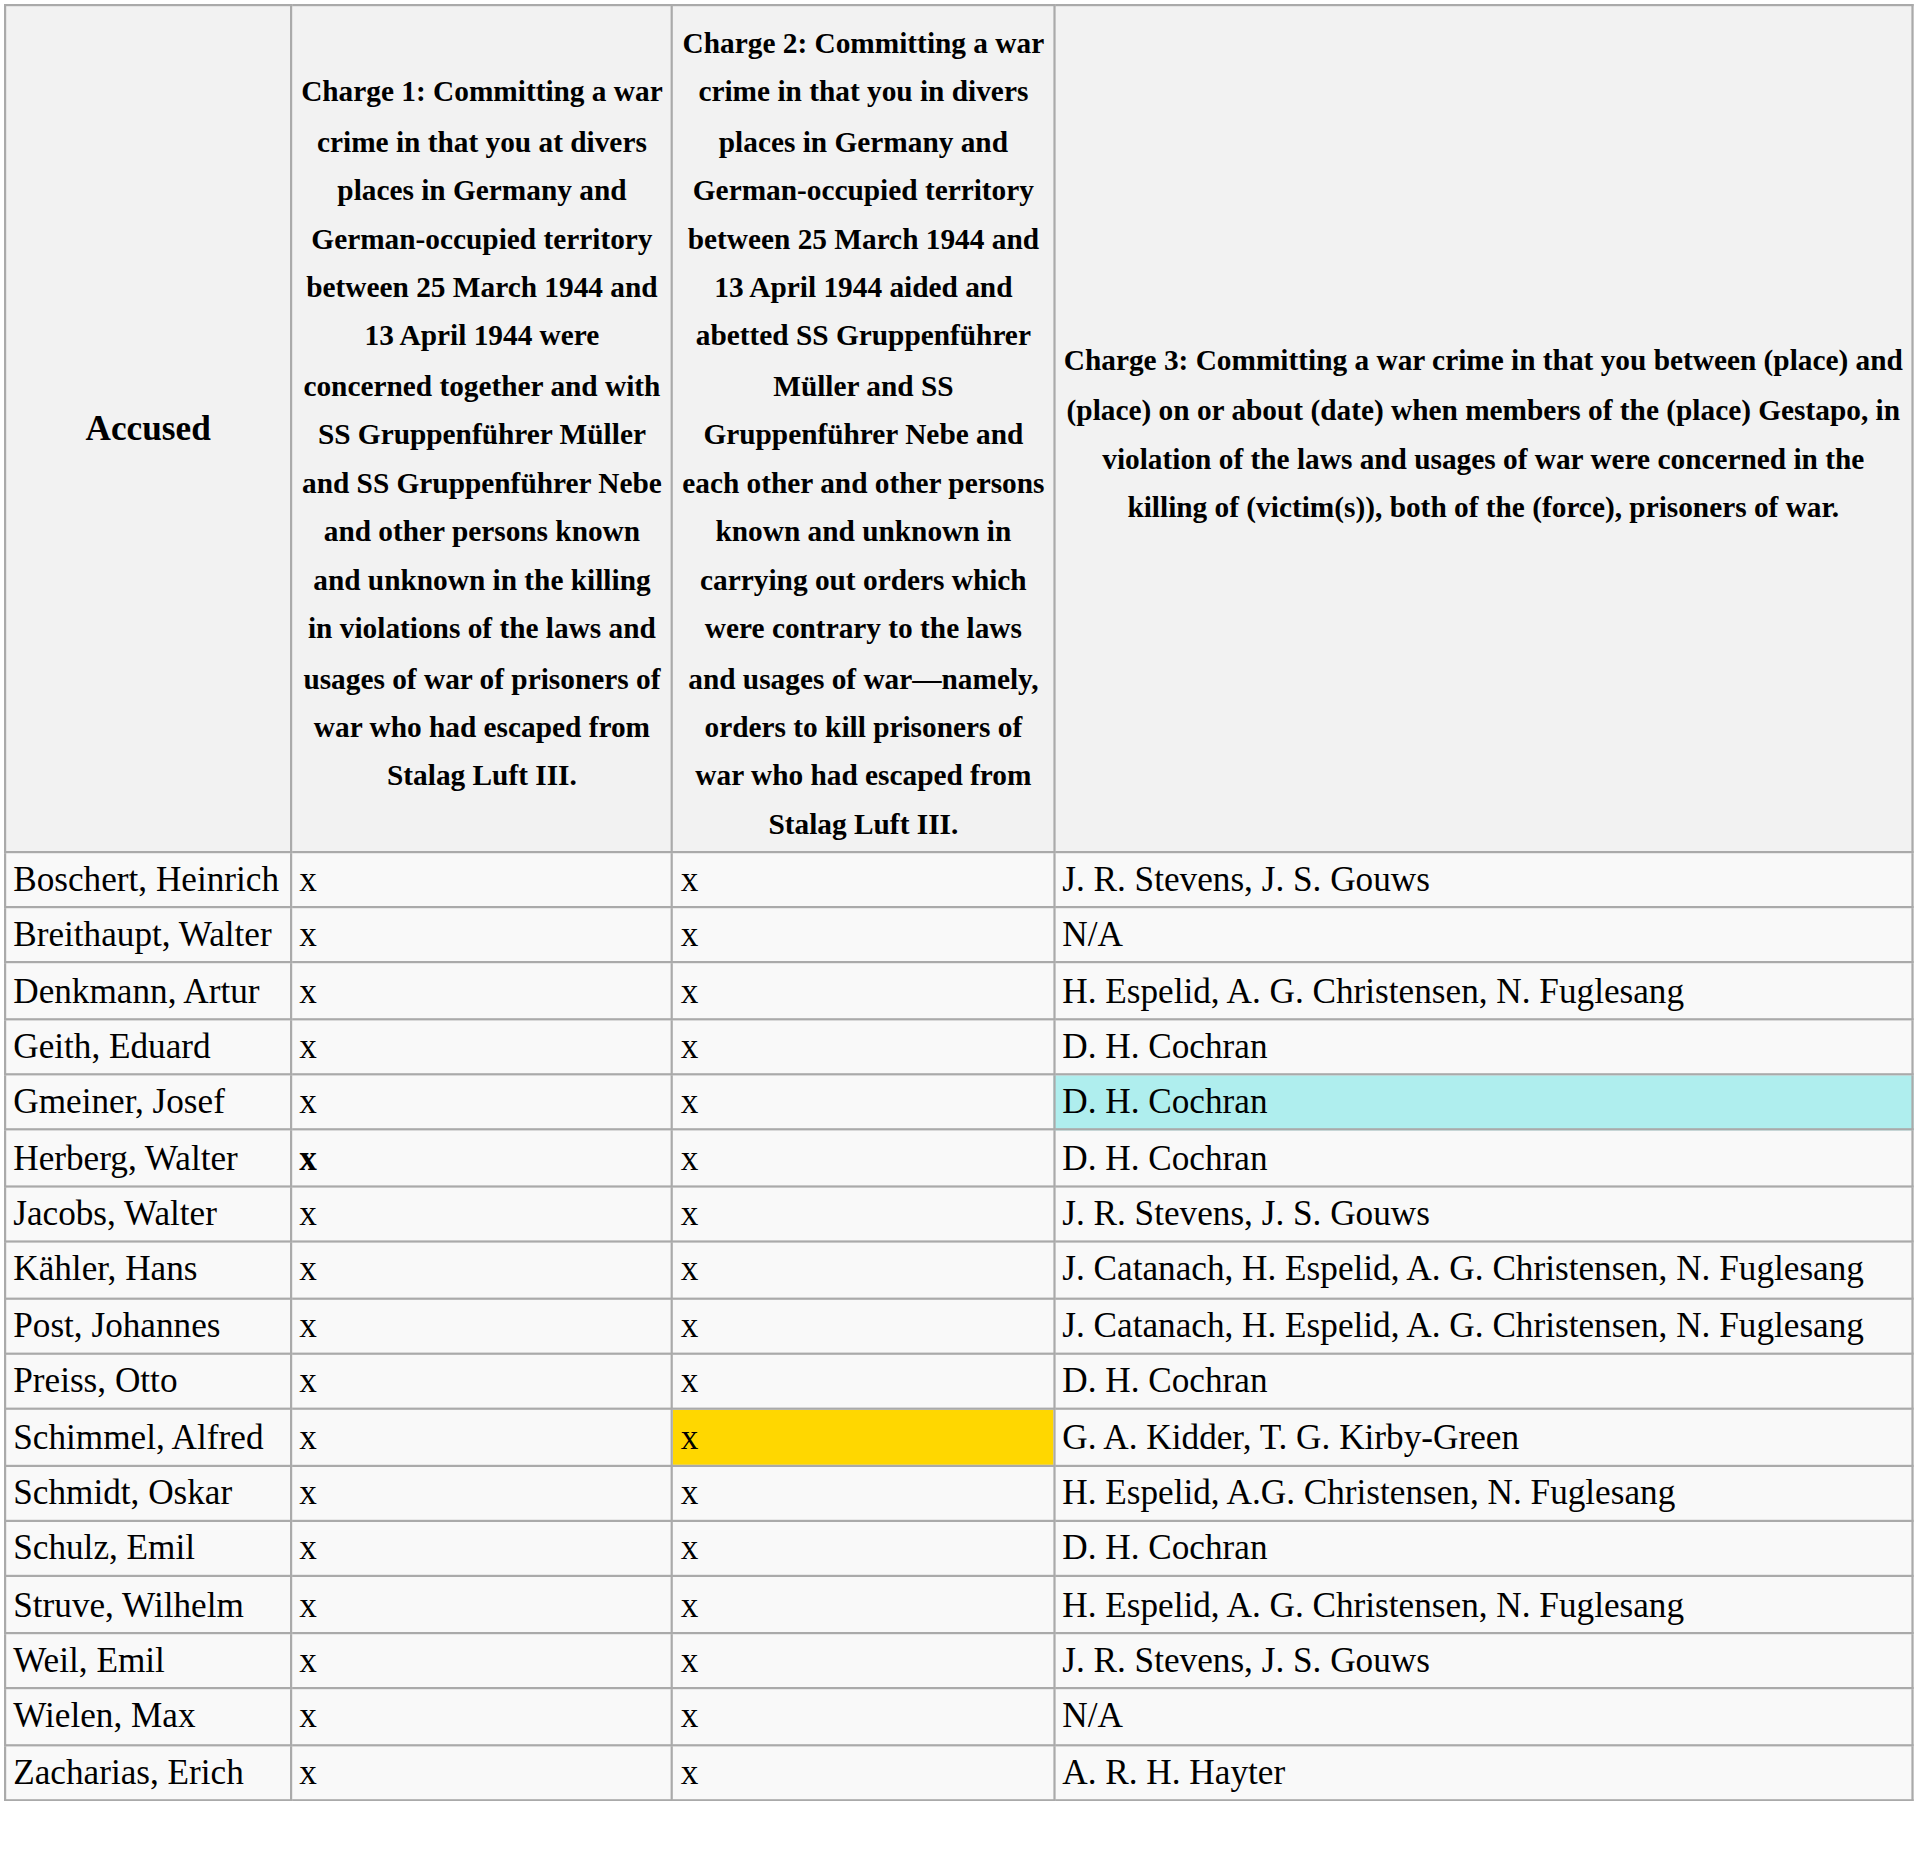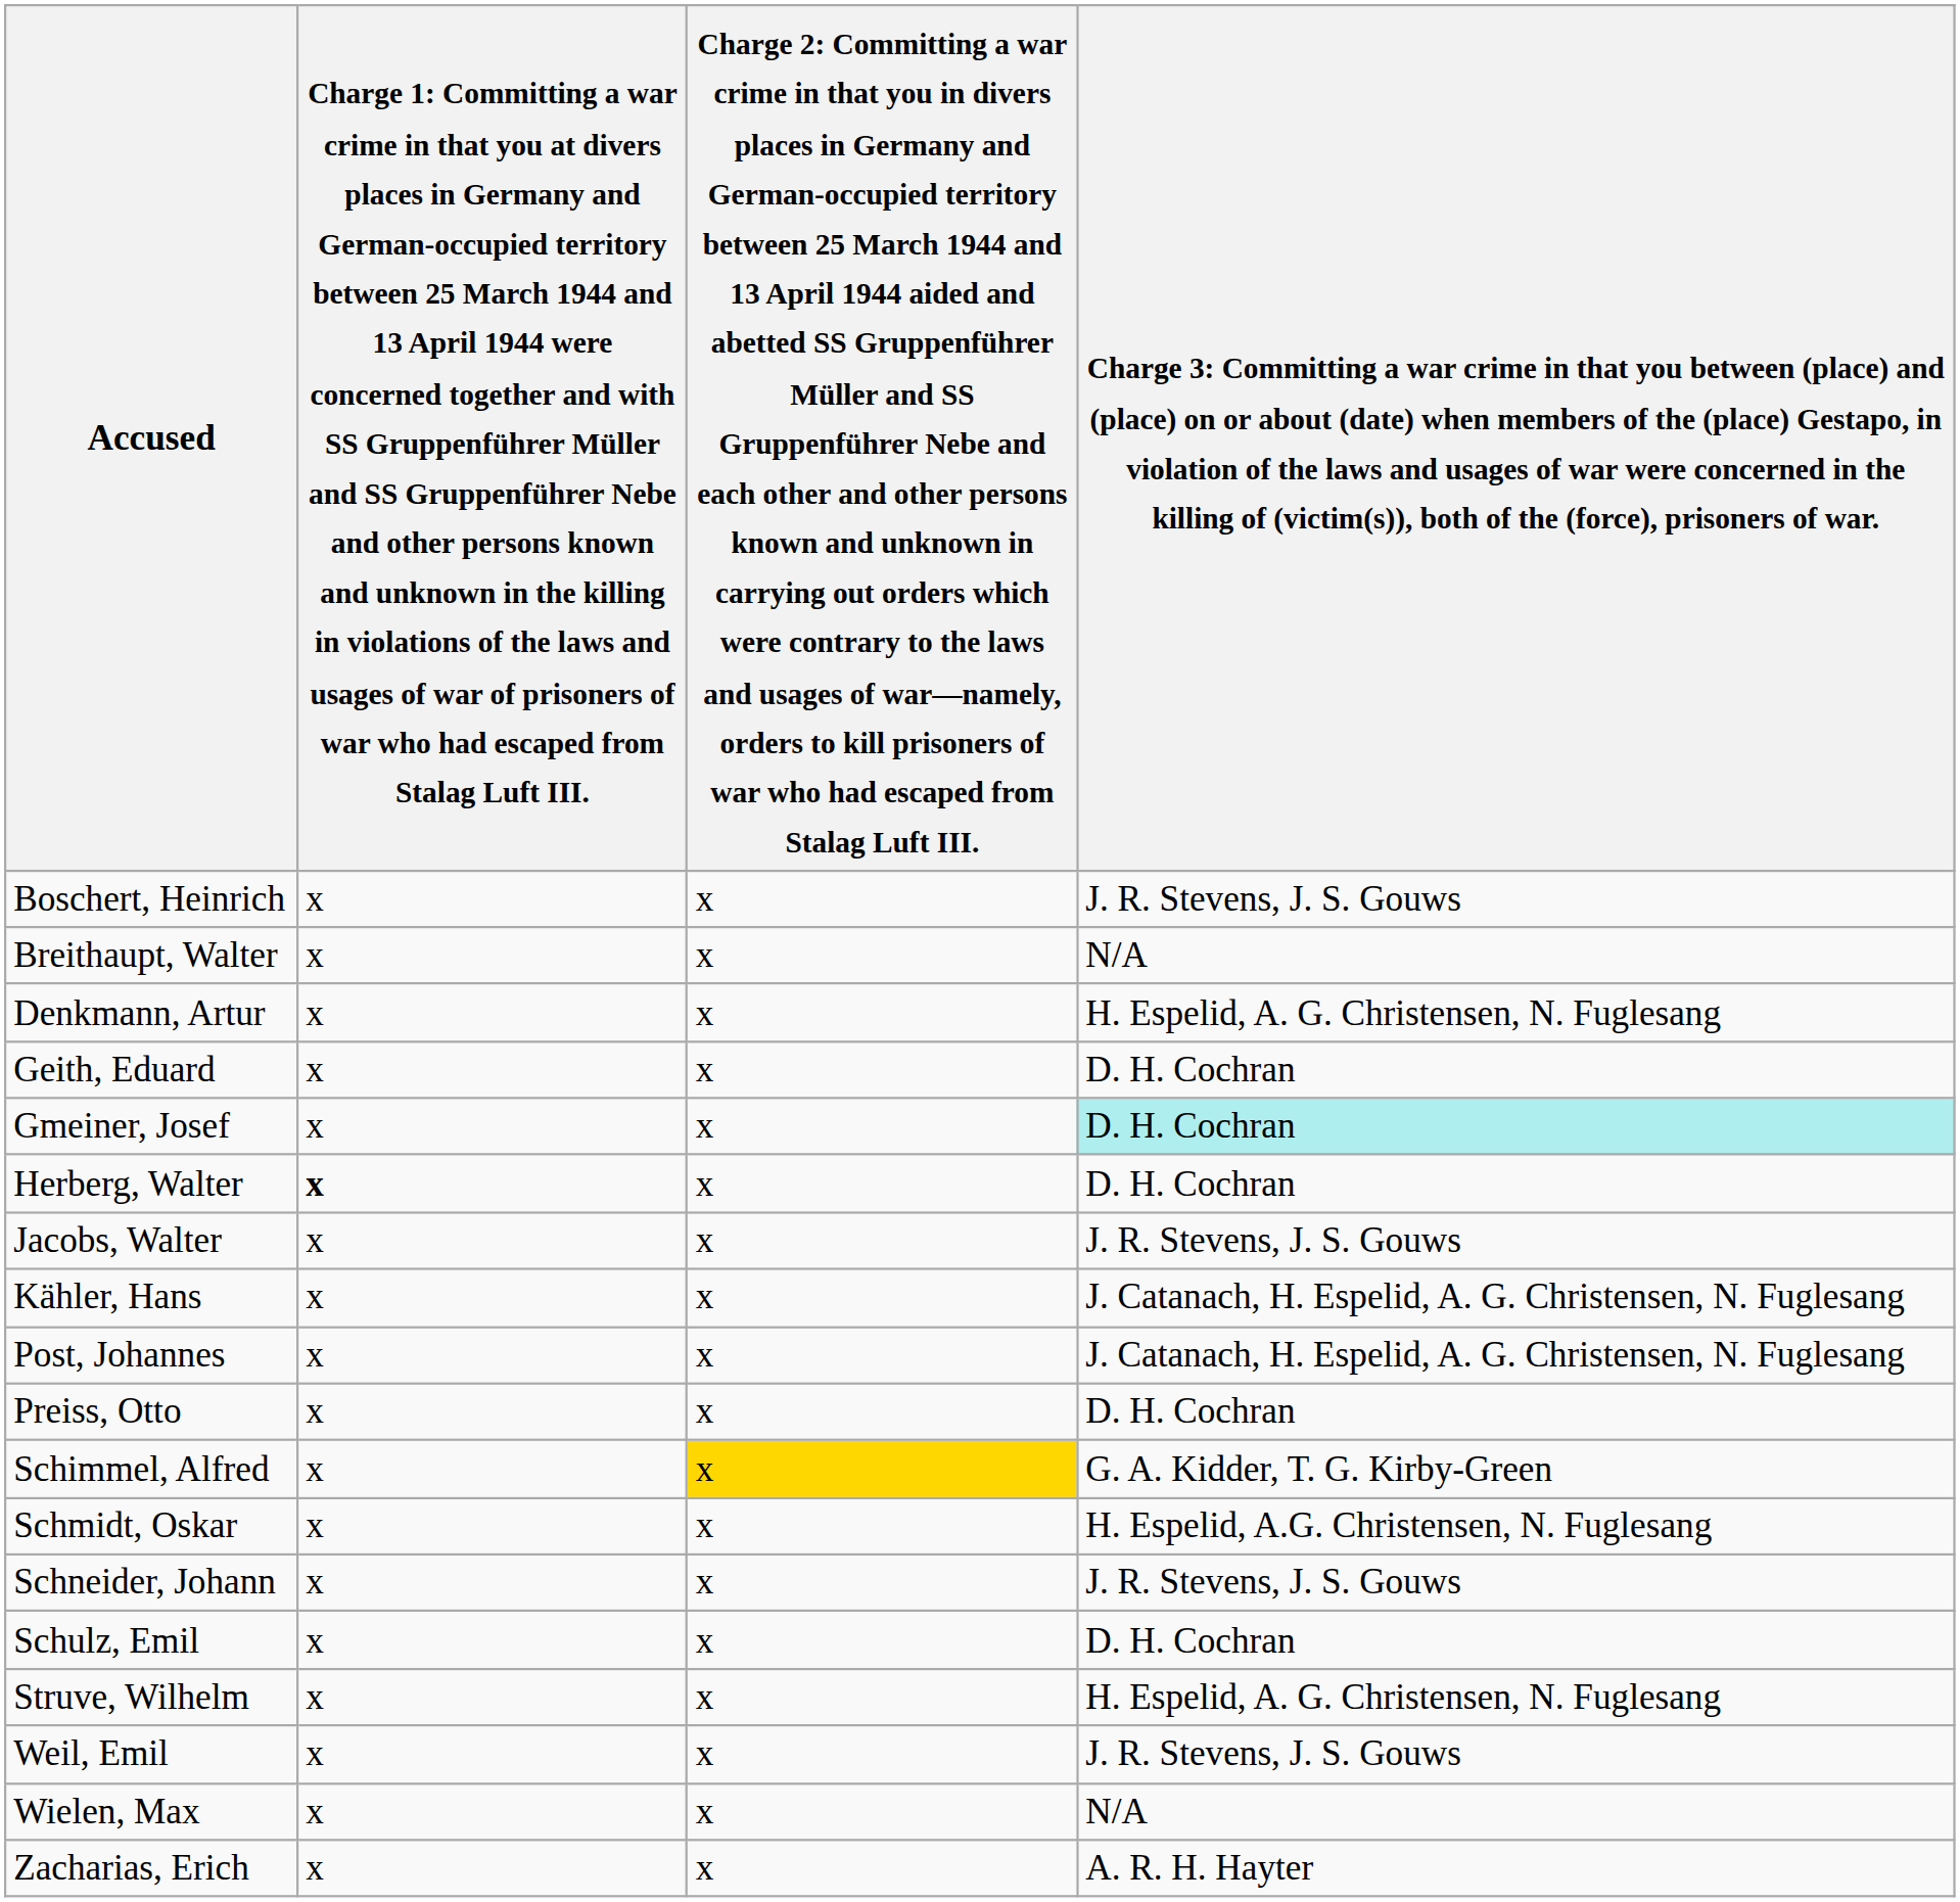 <table class="wikitable">
 <tr>
 <th width=15%>Accused</th>
 <th width=20%><sub>Charge 1: Committing a war crime in that you at divers places in Germany and German-occupied territory between 25 March 1944 and 13 April 1944 were concerned together and with SS Gruppenführer Müller and SS Gruppenführer Nebe and other persons known and unknown in the killing in violations of the laws and usages of war of prisoners of war who had escaped from Stalag Luft III.</sub></th>
 <th width=20%><sub>Charge 2: Committing a war crime in that you in divers places in Germany and German-occupied territory between 25 March 1944 and 13 April 1944 aided and abetted SS Gruppenführer Müller and SS Gruppenführer Nebe and each other and other persons known and unknown in carrying out orders which were contrary to the laws and usages of war—namely, orders to kill prisoners of war who had escaped from Stalag Luft III.</sub></th>
 <th width=45%><sub>Charge 3: Committing a war crime in that you between (place) and (place) on or about (date) when members of the (place) Gestapo, in violation of the laws and usages of war were concerned in the killing of (victim(s)), both of the (force), prisoners of war.</sub></th>
 </tr>
 <tr>
 <td>Boschert, Heinrich</td>
 <td>x</td>
 <td>x</td>
 <td>J. R. Stevens, J. S. Gouws</td>
 </tr>
 <tr>
 <td>Breithaupt, Walter</td>
 <td>x</td>
 <td>x</td>
 <td>N/A</td>
 </tr>
 <tr>
 <td>Denkmann, Artur</td>
 <td>x</td>
 <td>x</td>
 <td>H. Espelid, A. G. Christensen, N. Fuglesang</td>
 </tr>
 <tr>
 <td>Geith, Eduard</td>
 <td>x</td>
 <td>x</td>
 <td>D. H. Cochran</td>
 </tr>
 <tr>
 <td>Gmeiner, Josef</td>
 <td>x</td>
 <td>x</td>
 <td style="background: paleturquoise;">D. H. Cochran</td>
 </tr>
 <tr>
 <td>Herberg, Walter</td>
 <td><strong>x</strong></td>
 <td>x</td>
 <td>D. H. Cochran</td>
 </tr>
 <tr>
 <td>Jacobs, Walter</td>
 <td>x</td>
 <td>x</td>
 <td>J. R. Stevens, J. S. Gouws</td>
 </tr>
 <tr>
 <td>Kähler, Hans</td>
 <td>x</td>
 <td>x</td>
 <td>J. Catanach, H. Espelid, A. G. Christensen, N. Fuglesang</td>
 </tr>
 <tr>
 <td>Post, Johannes</td>
 <td>x</td>
 <td>x</td>
 <td>J. Catanach, H. Espelid, A. G. Christensen, N. Fuglesang</td>
 </tr>
 <tr>
 <td>Preiss, Otto</td>
 <td>x</td>
 <td>x</td>
 <td>D. H. Cochran</td>
 </tr>
 <tr>
 <td>Schimmel, Alfred</td>
 <td>x</td>
 <td style="background: gold;">x</td>
 <td>G. A. Kidder, T. G. Kirby-Green</td>
 </tr>
 <tr>
 <td>Schmidt, Oskar</td>
 <td>x</td>
 <td>x</td>
 <td>H. Espelid, A.G. Christensen, N. Fuglesang</td>
 </tr>
 <tr>
+<td>Schneider, Johann</td>
+<td>x</td>
+<td>x</td>
+<td>J. R. Stevens, J. S. Gouws</td>
+</tr>
+<tr>
 <td>Schulz, Emil</td>
 <td>x</td>
 <td>x</td>
 <td>D. H. Cochran</td>
 </tr>
 <tr>
 <td>Struve, Wilhelm</td>
 <td>x</td>
 <td>x</td>
 <td>H. Espelid, A. G. Christensen, N. Fuglesang</td>
 </tr>
 <tr>
 <td>Weil, Emil</td>
 <td>x</td>
 <td>x</td>
 <td>J. R. Stevens, J. S. Gouws</td>
 </tr>
 <tr>
 <td>Wielen, Max</td>
 <td>x</td>
 <td>x</td>
 <td>N/A</td>
 </tr>
 <tr>
 <td>Zacharias, Erich</td>
 <td>x</td>
 <td>x</td>
 <td>A. R. H. Hayter</td>
 </tr>
 </table>
